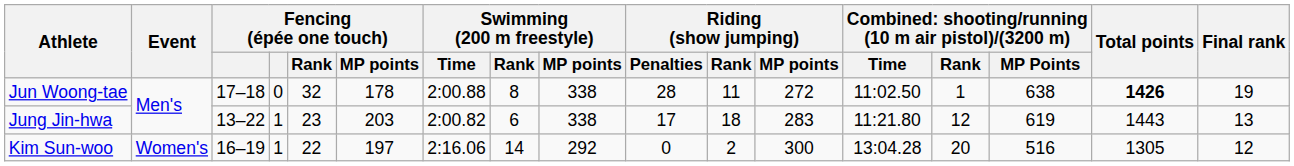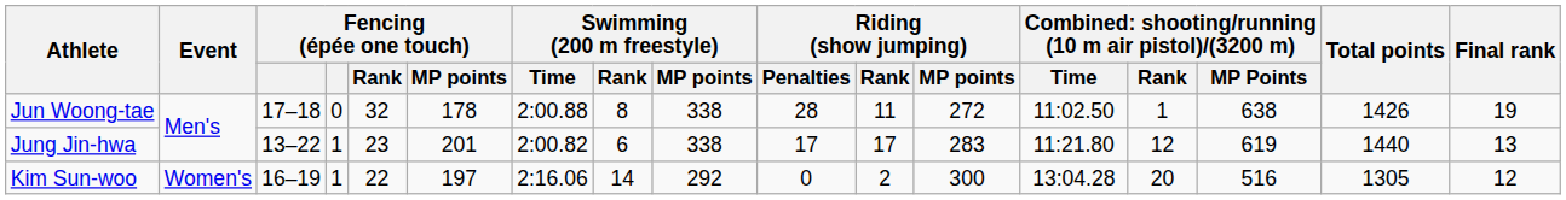 <table class="wikitable" style="font-size:90%">
 <tr>
 <th rowspan="2">Athlete</th>
 <th rowspan="2">Event</th>
 <th colspan=4>Fencing<br><span>(épée one touch)</span></th>
 <th colspan=3>Swimming<br><span>(200 m freestyle)</span></th>
 <th colspan=3>Riding<br><span>(show jumping)</span></th>
 <th colspan=3>Combined: shooting/running<br><span>(10 m air pistol)/(3200 m)</span></th>
 <th rowspan=2>Total points</th>
 <th rowspan=2>Final rank</th>
 </tr>
 <tr style="font-size:95%">
 <th></th>
 <th></th>
 <th>Rank</th>
 <th>MP points</th>
 <th>Time</th>
 <th>Rank</th>
 <th>MP points</th>
 <th>Penalties</th>
 <th>Rank</th>
 <th>MP points</th>
 <th>Time</th>
 <th>Rank</th>
 <th>MP Points</th>
 </tr>
 <tr align=center>
 <td align=left><a href='#'>Jun Woong-tae</a></td>
 <td align=left rowspan=2><a href='#'>Men's</a></td>
 <td>17–18</td>
 <td>0</td>
 <td>32</td>
 <td>178</td>
 <td>2:00.88</td>
 <td>8</td>
 <td>338</td>
 <td>28</td>
 <td>11</td>
 <td>272</td>
 <td>11:02.50</td>
 <td>1</td>
 <td>638</td>
-<td><strong>1426</strong></td>
+<td>1426</td>
 <td>19</td>
 </tr>
 <tr align=center>
 <td align=left><a href='#'>Jung Jin-hwa</a></td>
 <td>13–22</td>
 <td>1</td>
 <td>23</td>
-<td>203</td>
+<td>201</td>
 <td>2:00.82</td>
 <td>6</td>
 <td>338</td>
 <td>17</td>
-<td>18</td>
+<td>17</td>
 <td>283</td>
 <td>11:21.80</td>
 <td>12</td>
 <td>619</td>
-<td>1443</td>
+<td>1440</td>
 <td>13</td>
 </tr>
 <tr align=center>
 <td align=left><a href='#'>Kim Sun-woo</a></td>
 <td align=left><a href='#'>Women's</a></td>
 <td>16–19</td>
 <td>1</td>
 <td>22</td>
 <td>197</td>
 <td>2:16.06</td>
 <td>14</td>
 <td>292</td>
 <td>0</td>
 <td>2</td>
 <td>300</td>
 <td>13:04.28</td>
 <td>20</td>
 <td>516</td>
 <td>1305</td>
 <td>12</td>
 </tr>
 </table>
